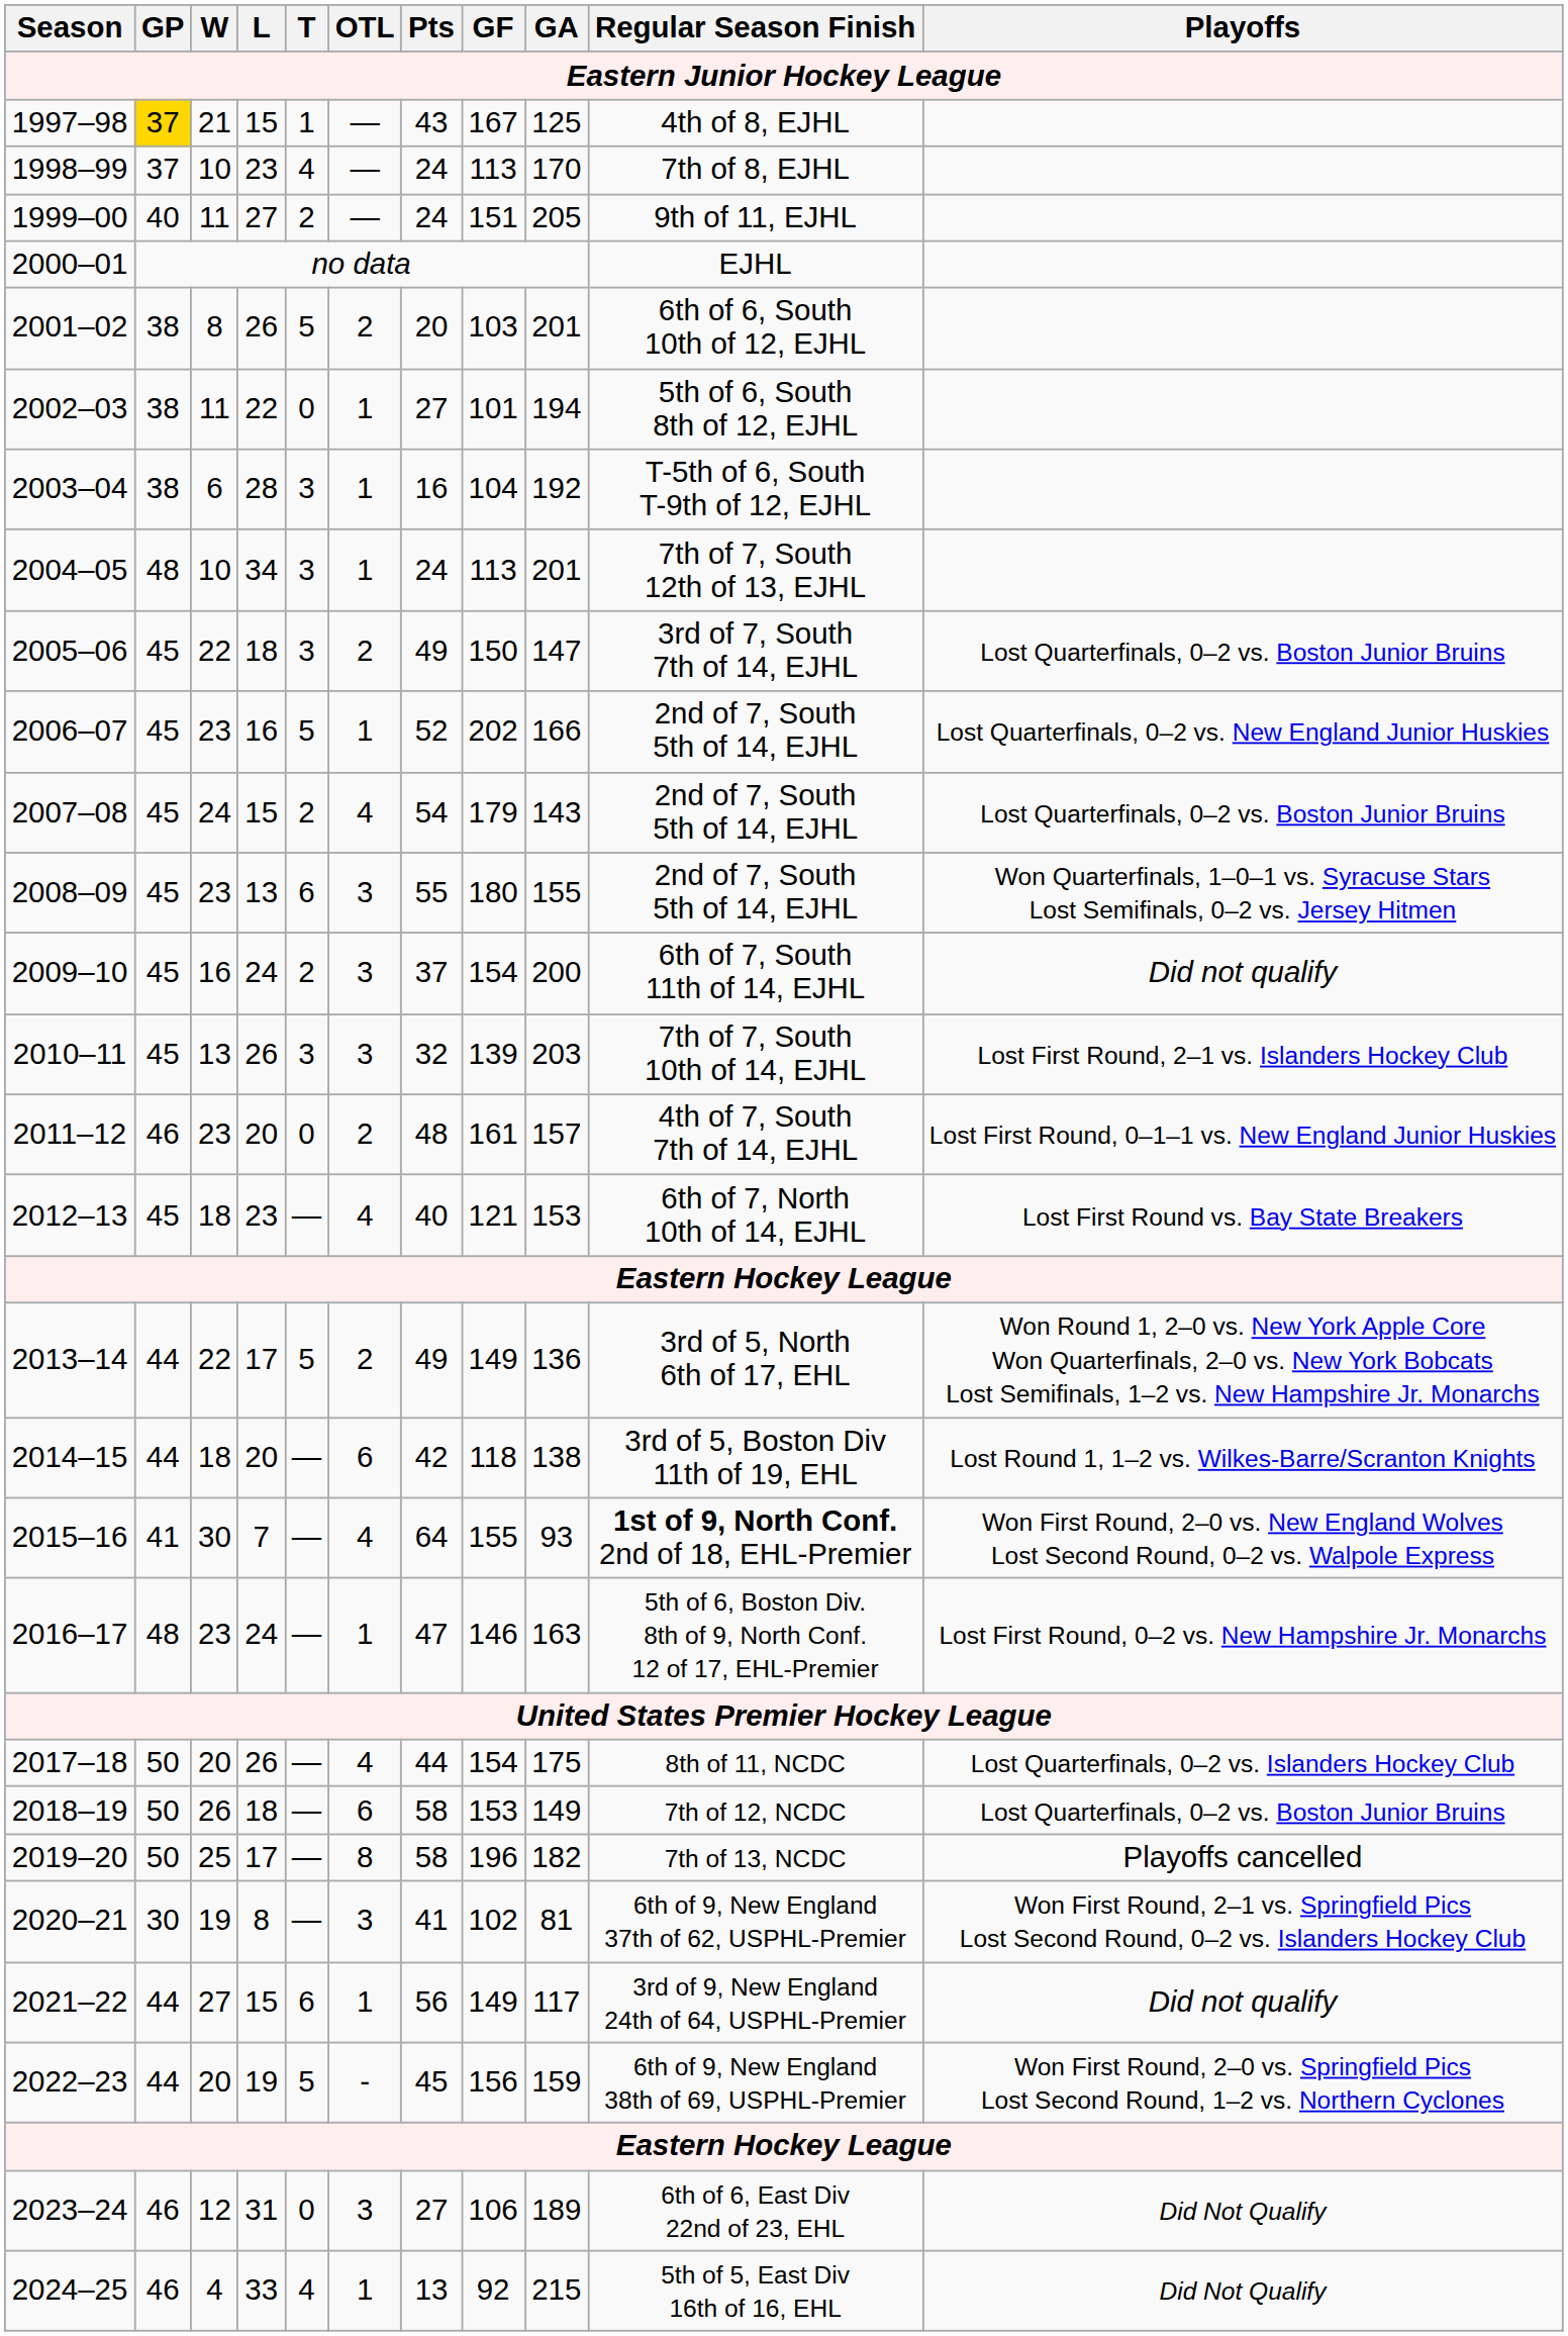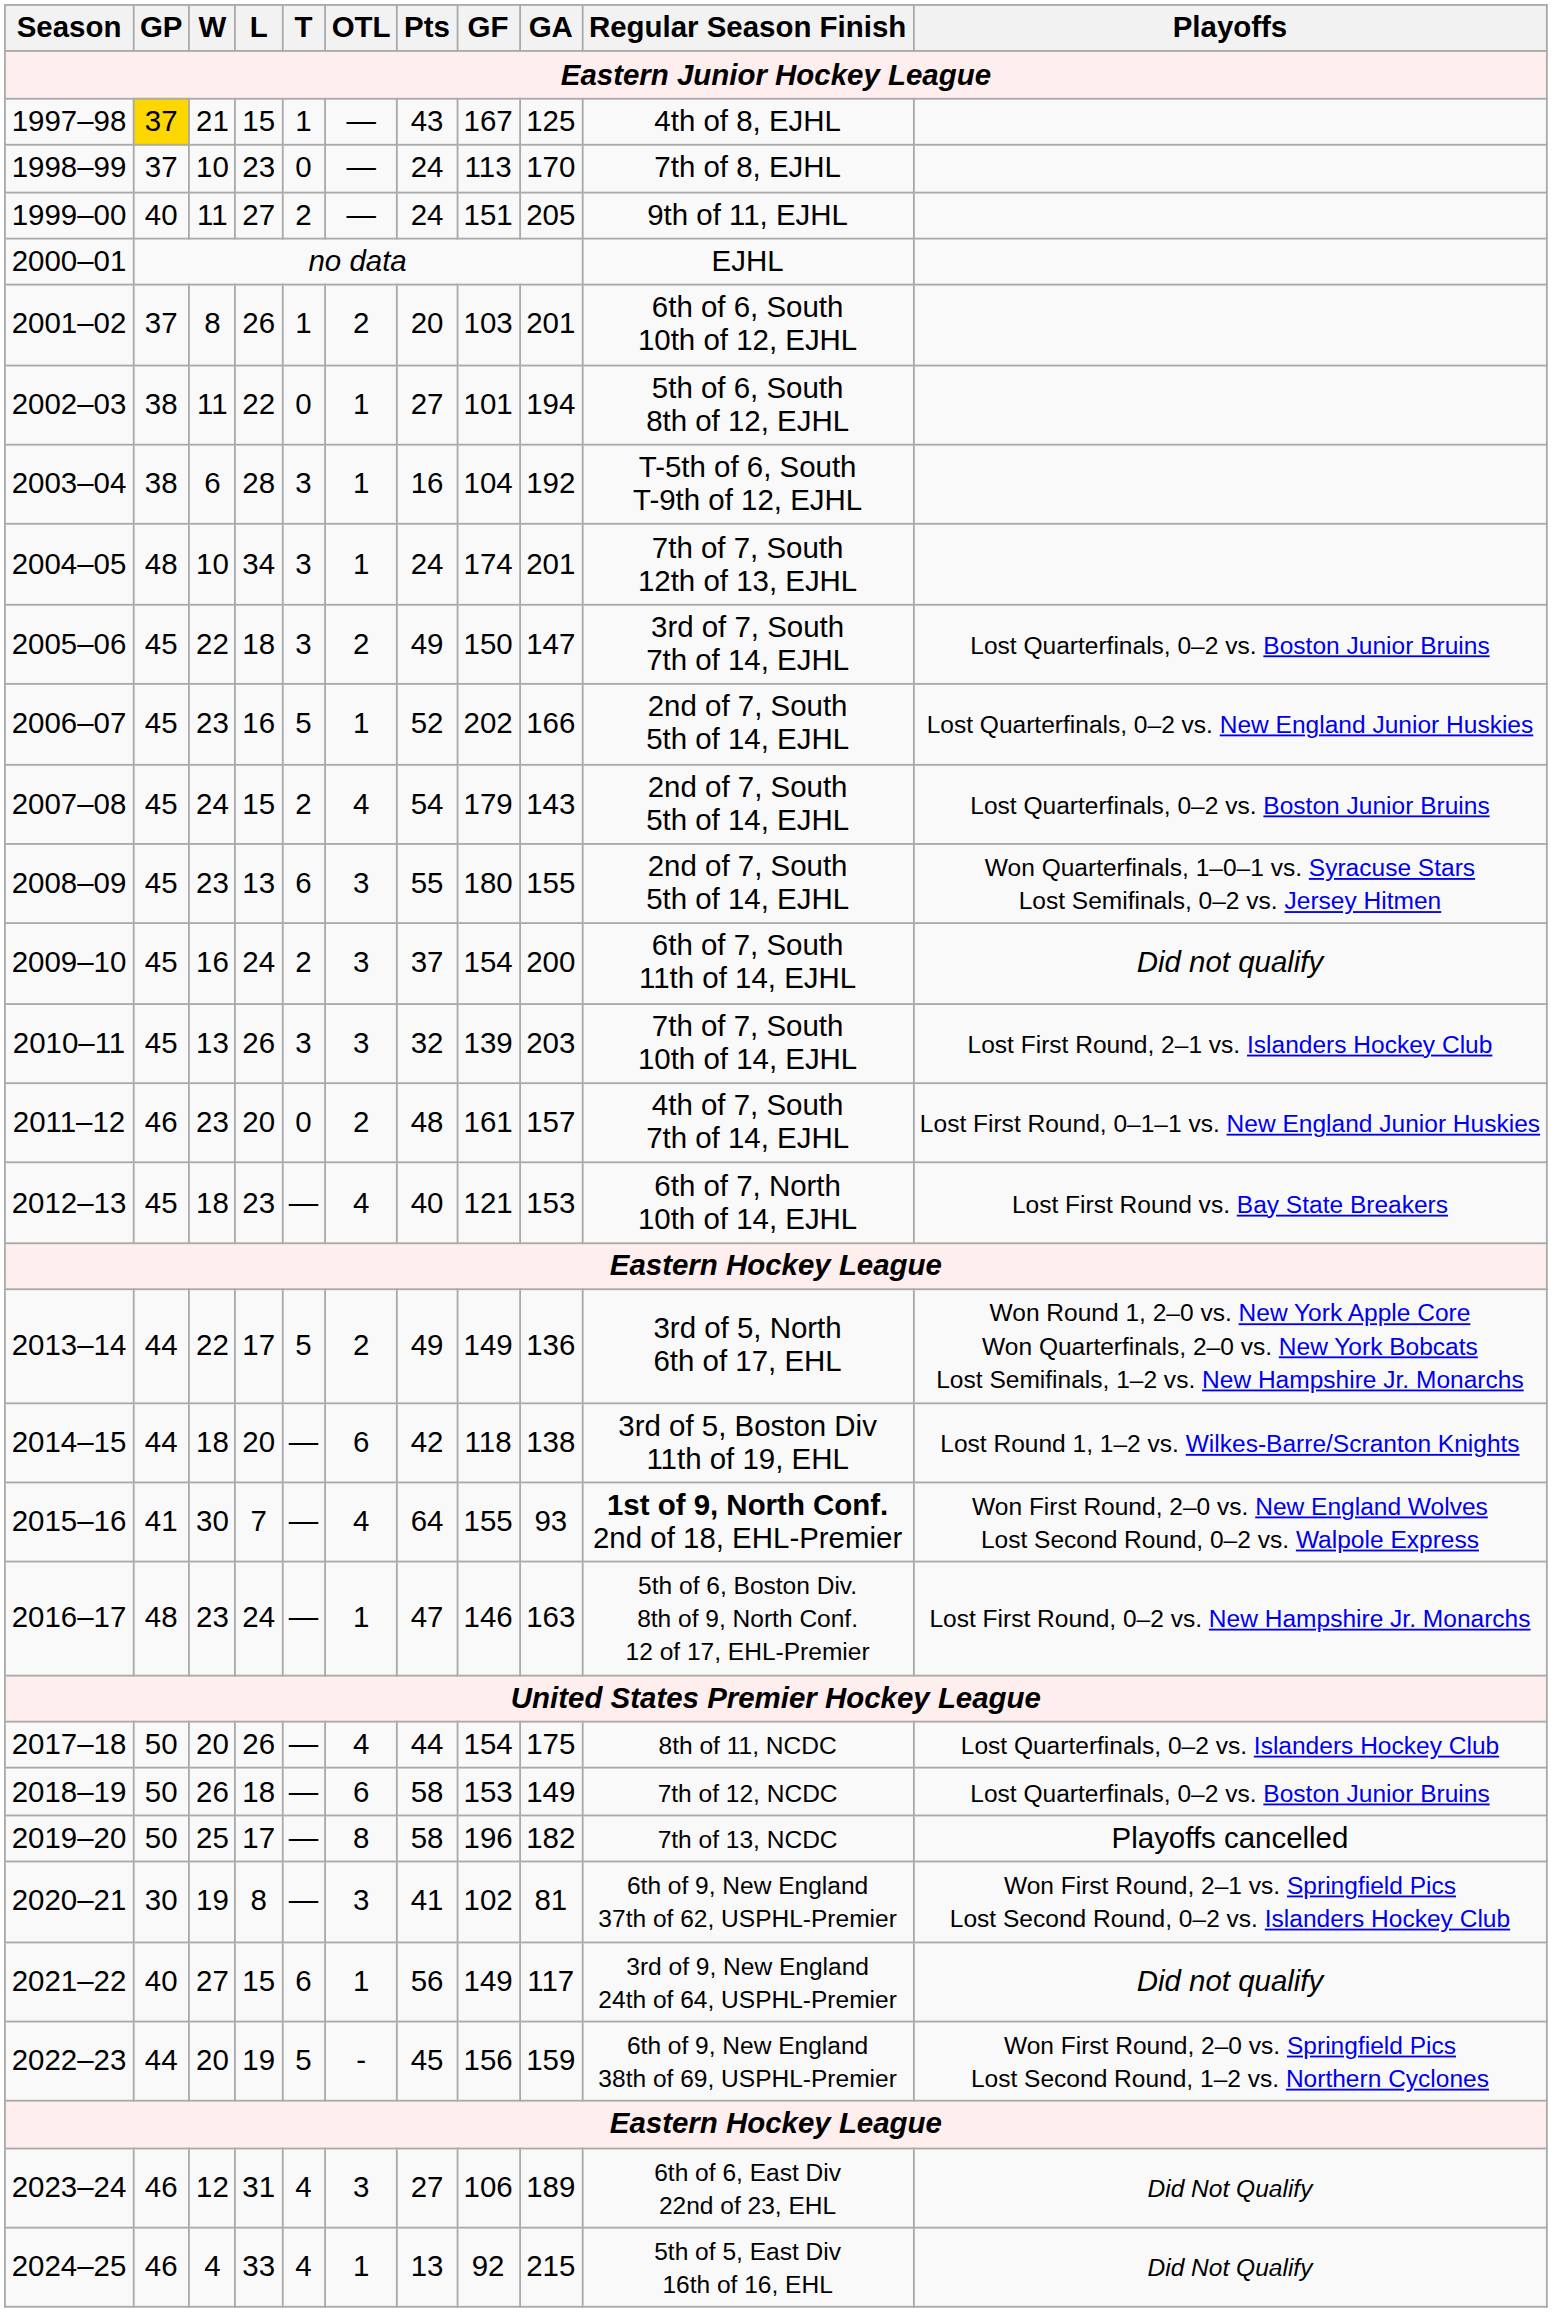 <table class="wikitable" style="text-align:center">
 <tr>
 <th>Season</th>
 <th>GP</th>
 <th>W</th>
 <th>L</th>
 <th>T</th>
 <th>OTL</th>
 <th>Pts</th>
 <th>GF</th>
 <th>GA</th>
 <th>Regular Season Finish</th>
 <th>Playoffs</th>
 </tr>
 <tr align="center"  bgcolor="#ffeeee">
 <td colspan="11"><strong><em>Eastern Junior Hockey League</em></strong></td>
 </tr>
 <tr>
 <td>1997–98</td>
 <td style="background: gold;">37</td>
 <td>21</td>
 <td>15</td>
 <td>1</td>
 <td>—</td>
 <td>43</td>
 <td>167</td>
 <td>125</td>
 <td>4th of 8, EJHL</td>
 <td></td>
 </tr>
 <tr>
 <td>1998–99</td>
 <td>37</td>
 <td>10</td>
 <td>23</td>
-<td>4</td>
+<td>0</td>
 <td>—</td>
 <td>24</td>
 <td>113</td>
 <td>170</td>
 <td>7th of 8, EJHL</td>
 <td></td>
 </tr>
 <tr>
 <td>1999–00</td>
 <td>40</td>
 <td>11</td>
 <td>27</td>
 <td>2</td>
 <td>—</td>
 <td>24</td>
 <td>151</td>
 <td>205</td>
 <td>9th of 11, EJHL</td>
 <td></td>
 </tr>
 <tr>
 <td>2000–01</td>
 <td colspan=8><em>no data</em></td>
 <td>EJHL</td>
 <td></td>
 </tr>
 <tr>
 <td>2001–02</td>
-<td>38</td>
+<td>37</td>
 <td>8</td>
 <td>26</td>
-<td>5</td>
+<td>1</td>
 <td>2</td>
 <td>20</td>
 <td>103</td>
 <td>201</td>
 <td>6th of 6, South<br>10th of 12, EJHL</td>
 <td></td>
 </tr>
 <tr>
 <td>2002–03</td>
 <td>38</td>
 <td>11</td>
 <td>22</td>
 <td>0</td>
 <td>1</td>
 <td>27</td>
 <td>101</td>
 <td>194</td>
 <td>5th of 6, South<br>8th of 12, EJHL</td>
 <td></td>
 </tr>
 <tr>
 <td>2003–04</td>
 <td>38</td>
 <td>6</td>
 <td>28</td>
 <td>3</td>
 <td>1</td>
 <td>16</td>
 <td>104</td>
 <td>192</td>
 <td>T-5th of 6, South<br>T-9th of 12, EJHL</td>
 <td></td>
 </tr>
 <tr>
 <td>2004–05</td>
 <td>48</td>
 <td>10</td>
 <td>34</td>
 <td>3</td>
 <td>1</td>
 <td>24</td>
-<td>113</td>
+<td>174</td>
 <td>201</td>
 <td>7th of 7, South<br>12th of 13, EJHL</td>
 <td></td>
 </tr>
 <tr>
 <td>2005–06</td>
 <td>45</td>
 <td>22</td>
 <td>18</td>
 <td>3</td>
 <td>2</td>
 <td>49</td>
 <td>150</td>
 <td>147</td>
 <td>3rd of 7, South<br>7th of 14, EJHL</td>
 <td><small>Lost Quarterfinals, 0–2 vs. <a href='#'>Boston Junior Bruins</a></small></td>
 </tr>
 <tr>
 <td>2006–07</td>
 <td>45</td>
 <td>23</td>
 <td>16</td>
 <td>5</td>
 <td>1</td>
 <td>52</td>
 <td>202</td>
 <td>166</td>
 <td>2nd of 7, South<br>5th of 14, EJHL</td>
 <td><small>Lost Quarterfinals, 0–2 vs. <a href='#'>New England Junior Huskies</a></small></td>
 </tr>
 <tr>
 <td>2007–08</td>
 <td>45</td>
 <td>24</td>
 <td>15</td>
 <td>2</td>
 <td>4</td>
 <td>54</td>
 <td>179</td>
 <td>143</td>
 <td>2nd of 7, South<br>5th of 14, EJHL</td>
 <td><small>Lost Quarterfinals, 0–2 vs. <a href='#'>Boston Junior Bruins</a></small></td>
 </tr>
 <tr>
 <td>2008–09</td>
 <td>45</td>
 <td>23</td>
 <td>13</td>
 <td>6</td>
 <td>3</td>
 <td>55</td>
 <td>180</td>
 <td>155</td>
 <td>2nd of 7, South<br>5th of 14, EJHL</td>
 <td><small>Won Quarterfinals, 1–0–1 vs. <a href='#'>Syracuse Stars</a><br>Lost Semifinals, 0–2 vs. <a href='#'>Jersey Hitmen</a></small></td>
 </tr>
 <tr>
 <td>2009–10</td>
 <td>45</td>
 <td>16</td>
 <td>24</td>
 <td>2</td>
 <td>3</td>
 <td>37</td>
 <td>154</td>
 <td>200</td>
 <td>6th of 7, South<br>11th of 14, EJHL</td>
 <td><em>Did not qualify</em></td>
 </tr>
 <tr>
 <td>2010–11</td>
 <td>45</td>
 <td>13</td>
 <td>26</td>
 <td>3</td>
 <td>3</td>
 <td>32</td>
 <td>139</td>
 <td>203</td>
 <td>7th of 7, South<br>10th of 14, EJHL</td>
 <td><small>Lost First Round, 2–1 vs. <a href='#'>Islanders Hockey Club</a></small></td>
 </tr>
 <tr>
 <td>2011–12</td>
 <td>46</td>
 <td>23</td>
 <td>20</td>
 <td>0</td>
 <td>2</td>
 <td>48</td>
 <td>161</td>
 <td>157</td>
 <td>4th of 7, South<br>7th of 14, EJHL</td>
 <td><small>Lost First Round, 0–1–1 vs. <a href='#'>New England Junior Huskies</a></small></td>
 </tr>
 <tr>
 <td>2012–13</td>
 <td>45</td>
 <td>18</td>
 <td>23</td>
 <td>—</td>
 <td>4</td>
 <td>40</td>
 <td>121</td>
 <td>153</td>
 <td>6th of 7, North<br>10th of 14, EJHL</td>
 <td><small>Lost First Round vs. <a href='#'>Bay State Breakers</a></small></td>
 </tr>
 <tr align="center"  bgcolor="#ffeeee">
 <td colspan="11"><strong><em>Eastern Hockey League</em></strong></td>
 </tr>
 <tr>
 <td>2013–14</td>
 <td>44</td>
 <td>22</td>
 <td>17</td>
 <td>5</td>
 <td>2</td>
 <td>49</td>
 <td>149</td>
 <td>136</td>
 <td>3rd of 5, North<br>6th of 17, EHL</td>
 <td><small>Won Round 1, 2–0 vs. <a href='#'>New York Apple Core</a><br>Won Quarterfinals, 2–0 vs. <a href='#'>New York Bobcats</a><br>Lost Semifinals, 1–2 vs. <a href='#'>New Hampshire Jr. Monarchs</a></small></td>
 </tr>
 <tr>
 <td>2014–15</td>
 <td>44</td>
 <td>18</td>
 <td>20</td>
 <td>—</td>
 <td>6</td>
 <td>42</td>
 <td>118</td>
 <td>138</td>
 <td>3rd of 5, Boston Div<br>11th of 19, EHL</td>
 <td><small>Lost Round 1, 1–2 vs. <a href='#'>Wilkes-Barre/Scranton Knights</a></small></td>
 </tr>
 <tr>
 <td>2015–16</td>
 <td>41</td>
 <td>30</td>
 <td>7</td>
 <td>—</td>
 <td>4</td>
 <td>64</td>
 <td>155</td>
 <td>93</td>
 <td><strong>1st of 9, North Conf.</strong><br>2nd of 18, EHL-Premier</td>
 <td><small>Won First Round, 2–0 vs. <a href='#'>New England Wolves</a><br>Lost Second Round, 0–2 vs. <a href='#'>Walpole Express</a></small></td>
 </tr>
 <tr>
 <td>2016–17</td>
 <td>48</td>
 <td>23</td>
 <td>24</td>
 <td>—</td>
 <td>1</td>
 <td>47</td>
 <td>146</td>
 <td>163</td>
 <td><small>5th of 6, Boston Div.<br>8th of 9, North Conf.<br>12 of 17, EHL-Premier</small></td>
 <td><small>Lost First Round, 0–2 vs. <a href='#'>New Hampshire Jr. Monarchs</a></small></td>
 </tr>
 <tr align="center"  bgcolor="#ffeeee">
 <td colspan="11"><strong><em>United States Premier Hockey League</em></strong></td>
 </tr>
 <tr>
 <td>2017–18</td>
 <td>50</td>
 <td>20</td>
 <td>26</td>
 <td>—</td>
 <td>4</td>
 <td>44</td>
 <td>154</td>
 <td>175</td>
 <td><small>8th of 11, NCDC</small></td>
 <td><small>Lost Quarterfinals, 0–2 vs. <a href='#'>Islanders Hockey Club</a></small></td>
 </tr>
 <tr>
 <td>2018–19</td>
 <td>50</td>
 <td>26</td>
 <td>18</td>
 <td>—</td>
 <td>6</td>
 <td>58</td>
 <td>153</td>
 <td>149</td>
 <td><small>7th of 12, NCDC</small></td>
 <td><small>Lost Quarterfinals, 0–2 vs. <a href='#'>Boston Junior Bruins</a></small></td>
 </tr>
 <tr>
 <td>2019–20</td>
 <td>50</td>
 <td>25</td>
 <td>17</td>
 <td>—</td>
 <td>8</td>
 <td>58</td>
 <td>196</td>
 <td>182</td>
 <td><small>7th of 13, NCDC</small></td>
 <td>Playoffs cancelled</td>
 </tr>
 <tr>
 <td>2020–21</td>
 <td>30</td>
 <td>19</td>
 <td>8</td>
 <td>—</td>
 <td>3</td>
 <td>41</td>
 <td>102</td>
 <td>81</td>
 <td><small>6th of 9, New England<br>37th of 62, USPHL-Premier</small></td>
 <td><small>Won First Round, 2–1 vs. <a href='#'>Springfield Pics</a><br>Lost Second Round, 0–2 vs. <a href='#'>Islanders Hockey Club</a></small></td>
 </tr>
 <tr>
 <td>2021–22</td>
-<td>44</td>
+<td>40</td>
 <td>27</td>
 <td>15</td>
 <td>6</td>
 <td>1</td>
 <td>56</td>
 <td>149</td>
 <td>117</td>
 <td><small>3rd of 9, New England<br>24th of 64, USPHL-Premier</small></td>
 <td><em>Did not qualify</em></td>
 </tr>
 <tr>
 <td>2022–23</td>
 <td>44</td>
 <td>20</td>
 <td>19</td>
 <td>5</td>
 <td>-</td>
 <td>45</td>
 <td>156</td>
 <td>159</td>
 <td><small>6th of 9, New England<br>38th of 69, USPHL-Premier</small></td>
 <td><small>Won First Round, 2–0 vs. <a href='#'>Springfield Pics</a><br>Lost Second Round, 1–2 vs. <a href='#'>Northern Cyclones</a></small></td>
 </tr>
 <tr align="center"  bgcolor="#ffeeee">
 <td colspan="11"><strong><em>Eastern Hockey League</em></strong></td>
 </tr>
 <tr>
 <td>2023–24</td>
 <td>46</td>
 <td>12</td>
 <td>31</td>
-<td>0</td>
+<td>4</td>
 <td>3</td>
 <td>27</td>
 <td>106</td>
 <td>189</td>
 <td><small>6th of 6, East Div<br>22nd of 23, EHL</small></td>
 <td><small><em>Did Not Qualify</em></small></td>
 </tr>
 <tr>
 <td>2024–25</td>
 <td>46</td>
 <td>4</td>
 <td>33</td>
 <td>4</td>
 <td>1</td>
 <td>13</td>
 <td>92</td>
 <td>215</td>
 <td><small>5th of 5, East Div<br>16th of 16, EHL</small></td>
 <td><small><em>Did Not Qualify</em></small></td>
 </tr>
 </table>
